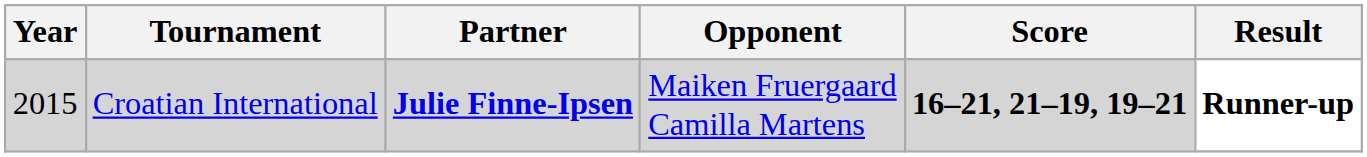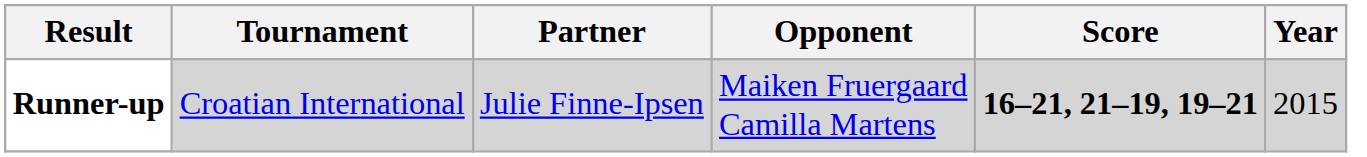 <table class="sortable wikitable" style="font-size: 90%;">
 <tr>
-<th>Year</th>
+<th>Result</th>
 <th>Tournament</th>
 <th>Partner</th>
 <th>Opponent</th>
 <th>Score</th>
-<th>Result</th>
+<th>Year</th>
 </tr>
 <tr style="background:#D5D5D5">
-<td align="center">2015</td>
+<td style="text-align:left; background:white"> <strong>Runner-up</strong></td>
 <td align="left"><a href='#'>Croatian International</a></td>
-<td align="left"><strong> <a href='#'>Julie Finne-Ipsen</a></strong></td>
+<td align="left"> <a href='#'>Julie Finne-Ipsen</a></td>
 <td align="left"> <a href='#'>Maiken Fruergaard</a><br> <a href='#'>Camilla Martens</a></td>
 <td align="left"><strong>16–21, 21–19, 19–21</strong></td>
-<td style="text-align:left; background:white"> <strong>Runner-up</strong></td>
+<td align="center">2015</td>
 </tr>
 </table>
